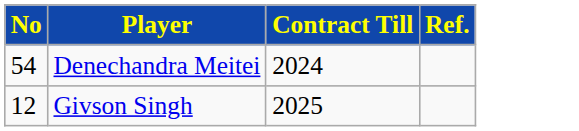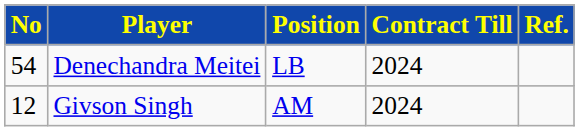 <table class="wikitable">
 <tr>
 <th style="background:#1047AB; color:#FFFF00;">No</th>
 <th style="background:#1047AB; color:#FFFF00;">Player</th>
+<th style="background:#1047AB; color:#FFFF00;">Position</th>
 <th style="background:#1047AB; color:#FFFF00;">Contract Till</th>
 <th style="background:#1047AB; color:#FFFF00;">Ref.</th>
 </tr>
 <tr>
 <td>54</td>
 <td> <a href='#'>Denechandra Meitei</a></td>
+<td><a href='#'>LB</a></td>
 <td>2024</td>
 <td></td>
 </tr>
 <tr>
 <td>12</td>
 <td> <a href='#'>Givson Singh</a></td>
-<td>2025</td>
+<td><a href='#'>AM</a></td>
+<td>2024</td>
 <td></td>
 </tr>
 </table>
